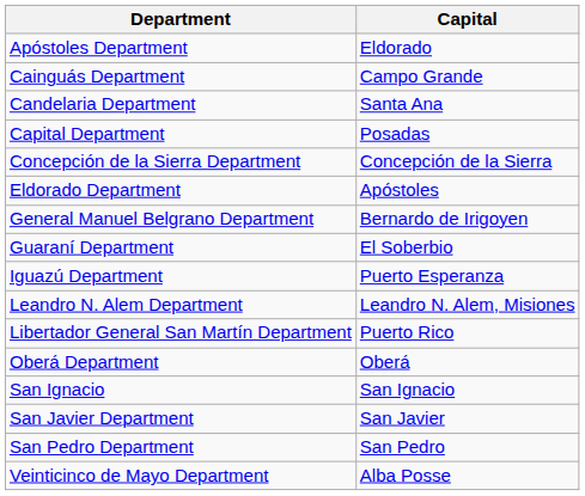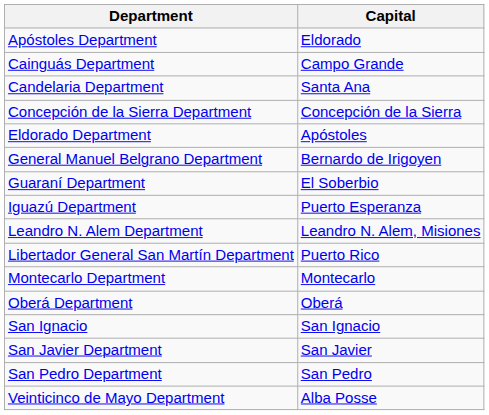 <table class="wikitable sortable">
 <tr>
 <th>Department</th>
 <th>Capital</th>
 </tr>
 <tr>
 <td><a href='#'>Apóstoles Department</a></td>
 <td><a href='#'>Eldorado</a></td>
 </tr>
 <tr>
 <td><a href='#'>Cainguás Department</a></td>
 <td><a href='#'>Campo Grande</a></td>
 </tr>
 <tr>
 <td><a href='#'>Candelaria Department</a></td>
 <td><a href='#'>Santa Ana</a></td>
-</tr>
-<tr>
-<td><a href='#'>Capital Department</a></td>
-<td><a href='#'>Posadas</a></td>
 </tr>
 <tr>
 <td><a href='#'>Concepción de la Sierra Department</a></td>
 <td><a href='#'>Concepción de la Sierra</a></td>
 </tr>
 <tr>
 <td><a href='#'>Eldorado Department</a></td>
 <td><a href='#'>Apóstoles</a></td>
 </tr>
 <tr>
 <td><a href='#'>General Manuel Belgrano Department</a></td>
 <td><a href='#'>Bernardo de Irigoyen</a></td>
 </tr>
 <tr>
 <td><a href='#'>Guaraní Department</a></td>
 <td><a href='#'>El Soberbio</a></td>
 </tr>
 <tr>
 <td><a href='#'>Iguazú Department</a></td>
 <td><a href='#'>Puerto Esperanza</a></td>
 </tr>
 <tr>
 <td><a href='#'>Leandro N. Alem Department</a></td>
 <td><a href='#'>Leandro N. Alem, Misiones</a></td>
 </tr>
 <tr>
 <td><a href='#'>Libertador General San Martín Department</a></td>
 <td><a href='#'>Puerto Rico</a></td>
 </tr>
 <tr>
+<td><a href='#'>Montecarlo Department</a></td>
+<td><a href='#'>Montecarlo</a></td>
+</tr>
+<tr>
 <td><a href='#'>Oberá Department</a></td>
 <td><a href='#'>Oberá</a></td>
 </tr>
 <tr>
 <td><a href='#'>San Ignacio</a></td>
 <td><a href='#'>San Ignacio</a></td>
 </tr>
 <tr>
 <td><a href='#'>San Javier Department</a></td>
 <td><a href='#'>San Javier</a></td>
 </tr>
 <tr>
 <td><a href='#'>San Pedro Department</a></td>
 <td><a href='#'>San Pedro</a></td>
 </tr>
 <tr>
 <td><a href='#'>Veinticinco de Mayo Department</a></td>
 <td><a href='#'>Alba Posse</a></td>
 </tr>
 </table>
